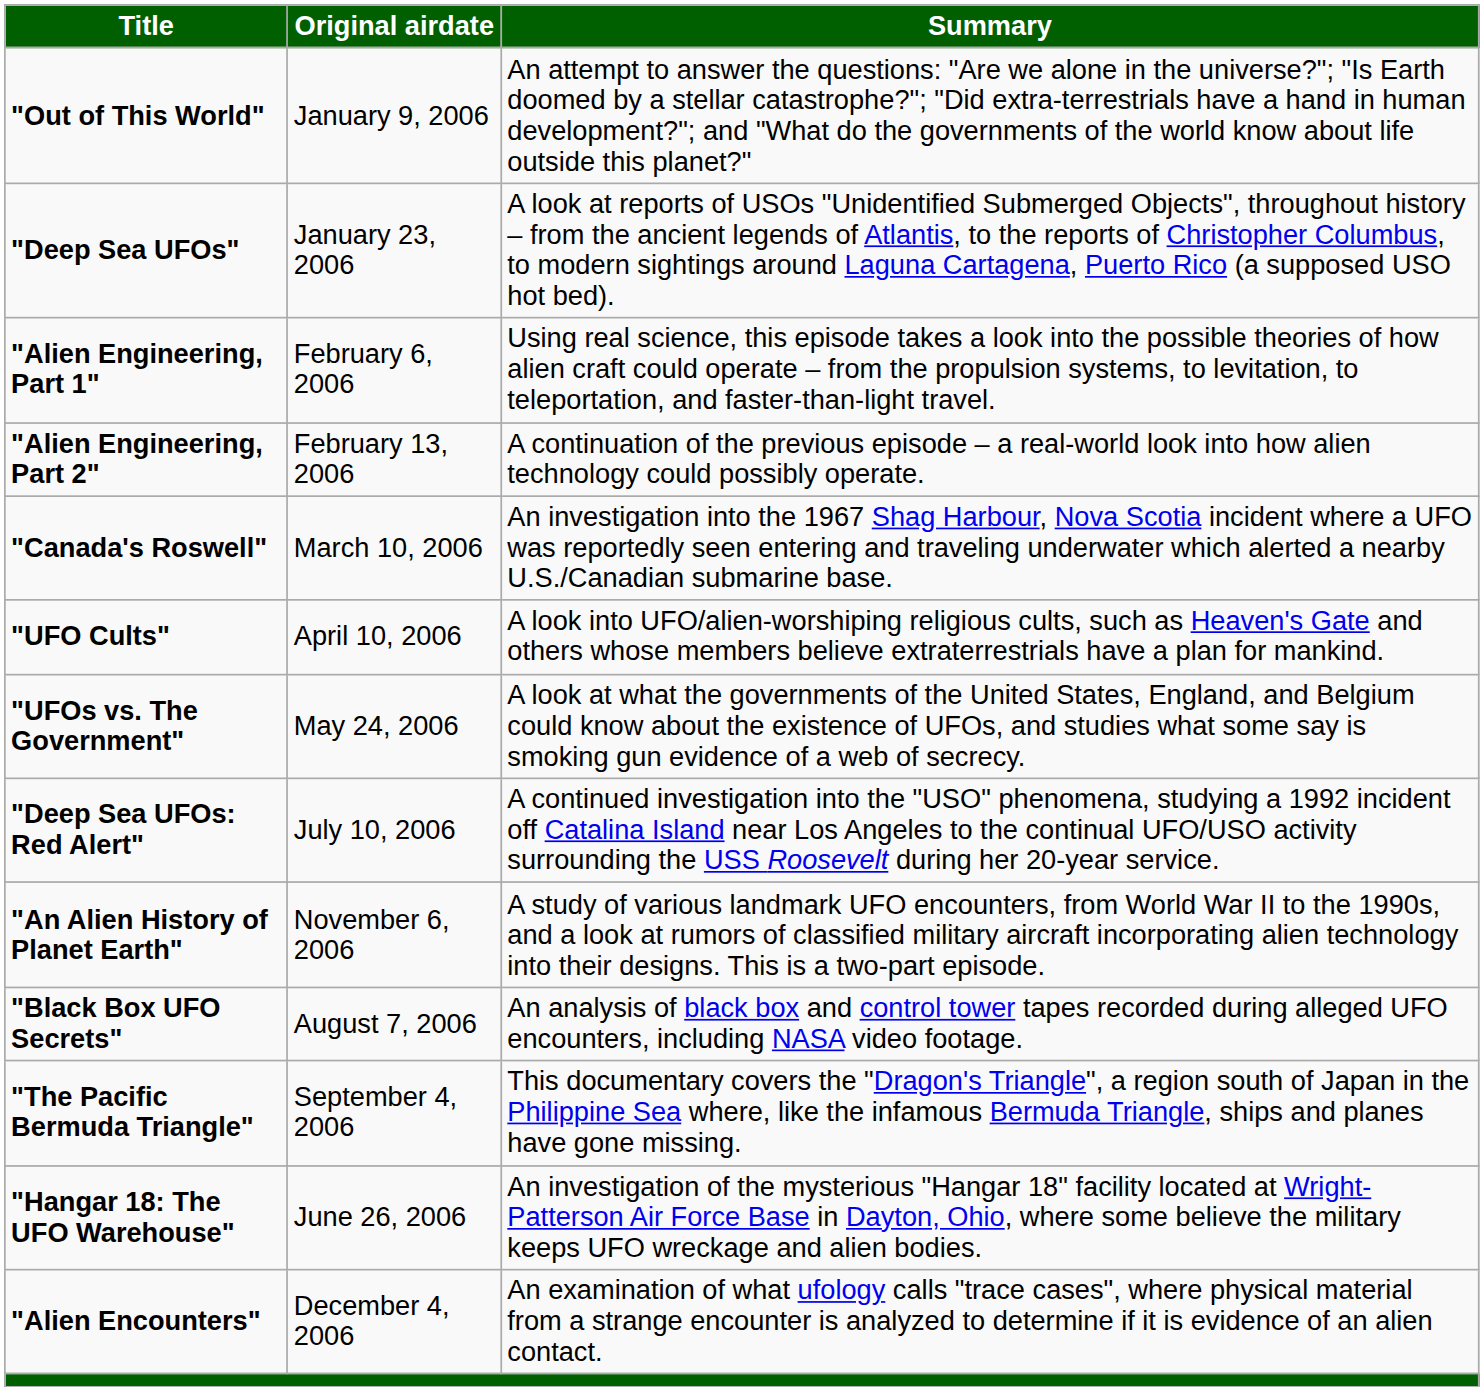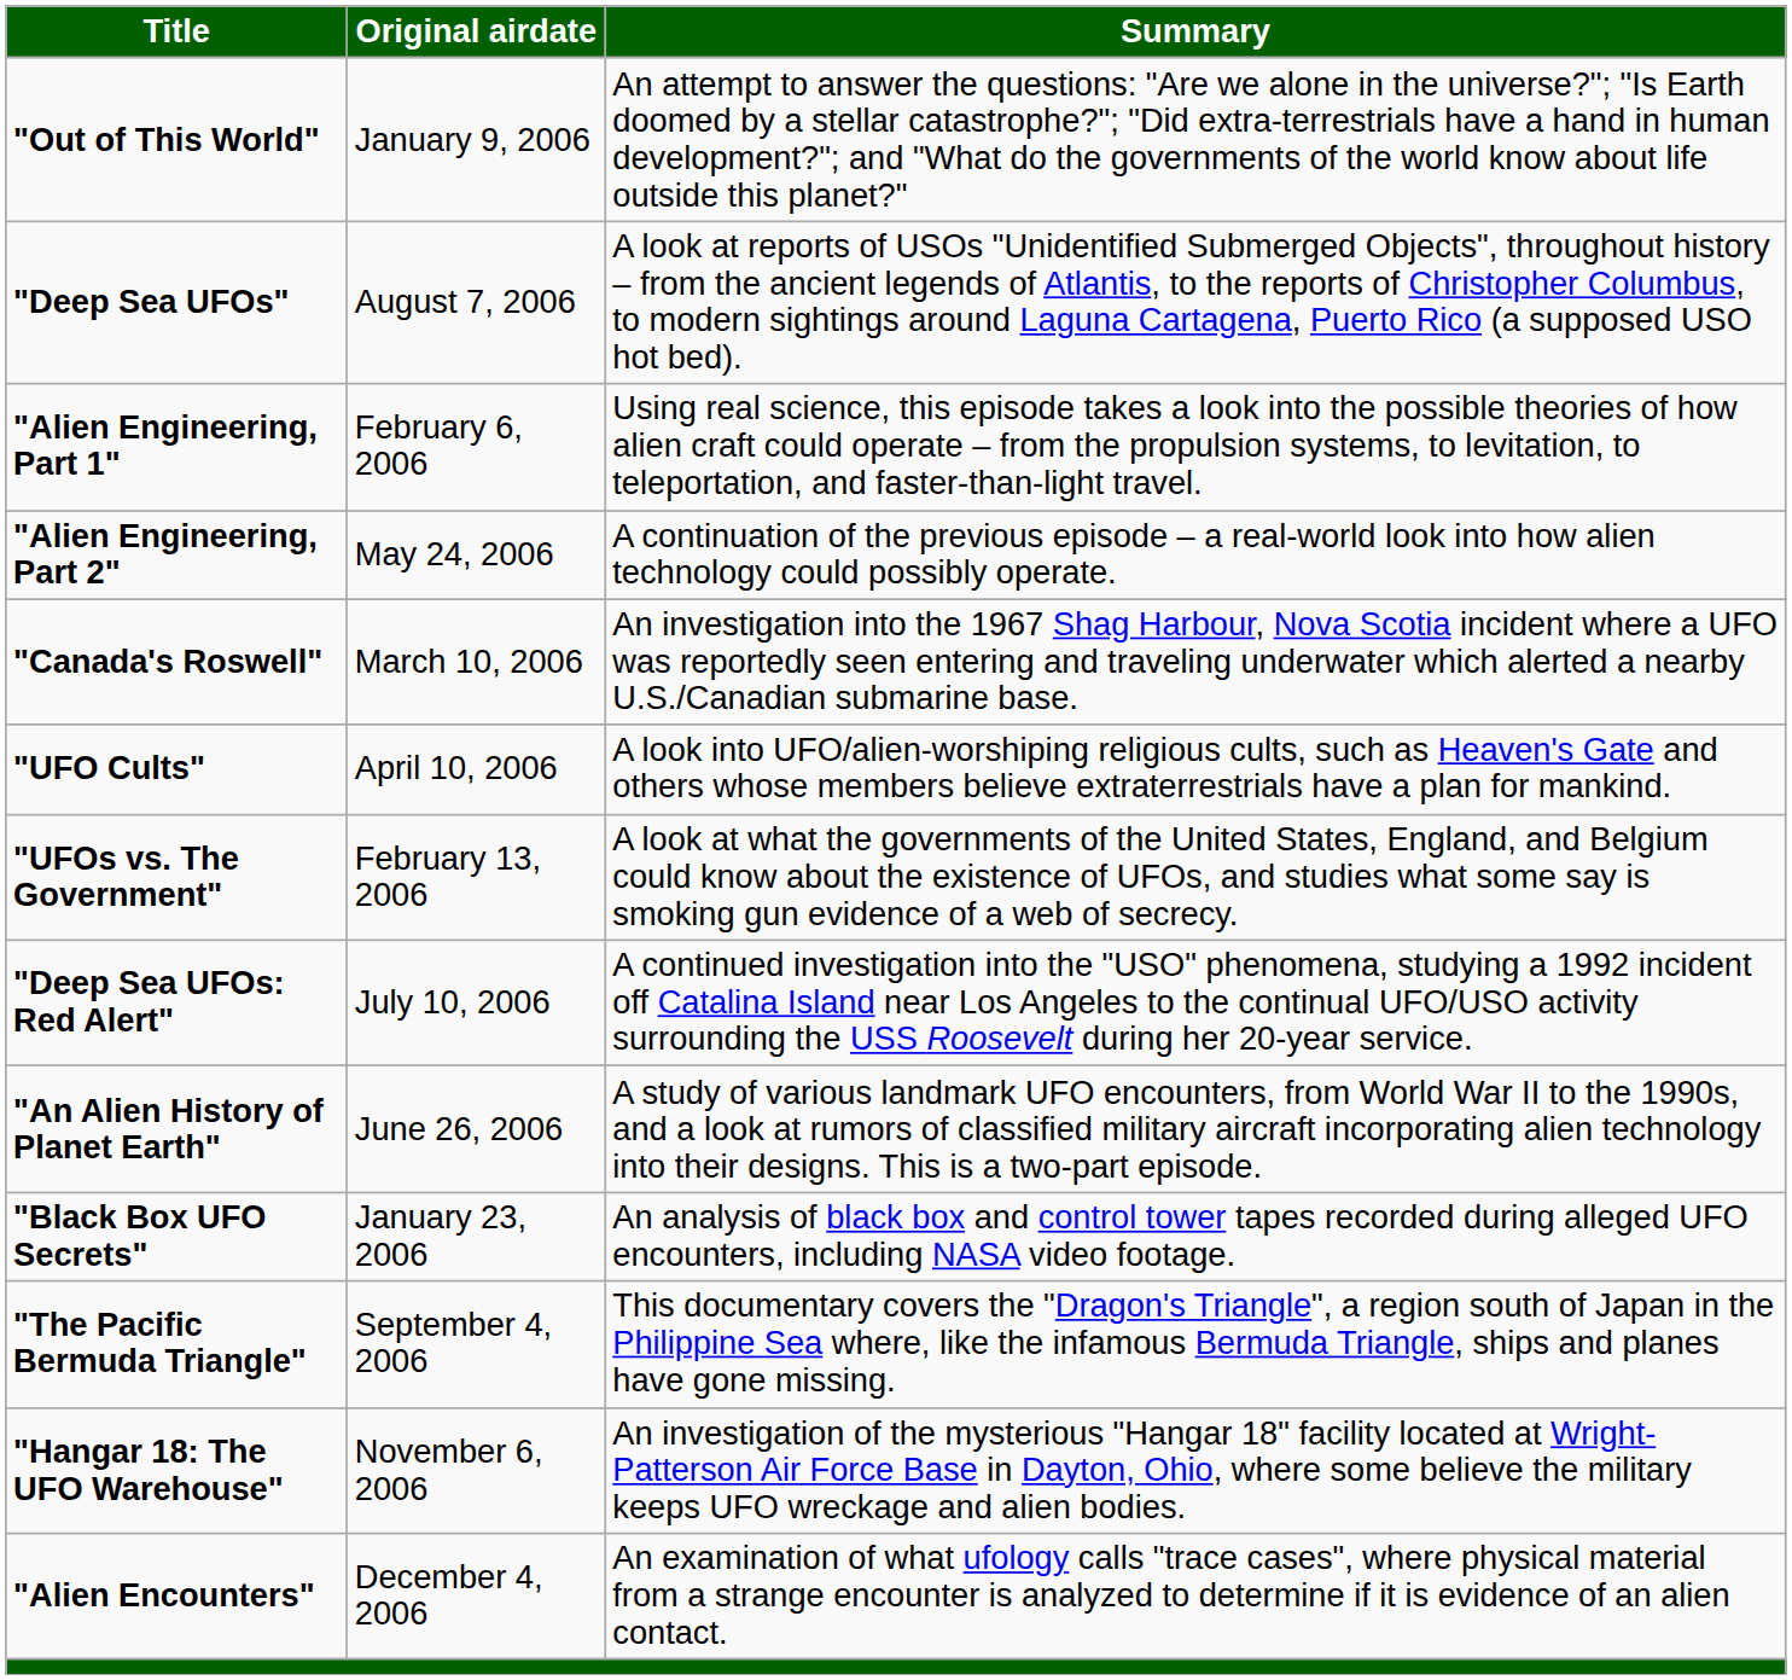 <table class="wikitable">
 <tr>
 <th style="background:#006000; color:#fff; width:10%;">Title</th>
 <th style="background:#006000; color:#fff; width:7%;">Original airdate</th>
 <th style="background:#006000; color:#fff; width:40%;">Summary</th>
 </tr>
 <tr>
 <td><strong>"Out of This World"</strong></td>
 <td>January 9, 2006</td>
 <td>An attempt to answer the questions: "Are we alone in the universe?"; "Is Earth doomed by a stellar catastrophe?"; "Did extra-terrestrials have a hand in human development?"; and "What do the governments of the world know about life outside this planet?"</td>
 </tr>
 <tr>
 <td><strong>"Deep Sea UFOs"</strong></td>
-<td>January 23, 2006</td>
+<td>August 7, 2006</td>
 <td>A look at reports of USOs "Unidentified Submerged Objects", throughout history – from the ancient legends of <a href='#'>Atlantis</a>, to the reports of <a href='#'>Christopher Columbus</a>, to modern sightings around <a href='#'>Laguna Cartagena</a>, <a href='#'>Puerto Rico</a> (a supposed USO hot bed).</td>
 </tr>
 <tr>
 <td><strong>"Alien Engineering, Part 1"</strong></td>
 <td>February 6, 2006</td>
 <td>Using real science, this episode takes a look into the possible theories of how alien craft could operate – from the propulsion systems, to levitation, to teleportation, and faster-than-light travel.</td>
 </tr>
 <tr>
 <td><strong>"Alien Engineering, Part 2"</strong></td>
-<td>February 13, 2006</td>
+<td>May 24, 2006</td>
 <td>A continuation of the previous episode – a real-world look into how alien technology could possibly operate.</td>
 </tr>
 <tr>
 <td><strong>"Canada's Roswell"</strong></td>
 <td>March 10, 2006</td>
 <td>An investigation into the 1967 <a href='#'>Shag Harbour</a>, <a href='#'>Nova Scotia</a> incident where a UFO was reportedly seen entering and traveling underwater which alerted a nearby U.S./Canadian submarine base.</td>
 </tr>
 <tr>
 <td><strong>"UFO Cults"</strong></td>
 <td>April 10, 2006</td>
 <td>A look into UFO/alien-worshiping religious cults, such as <a href='#'>Heaven's Gate</a> and others whose members believe extraterrestrials have a plan for mankind.</td>
 </tr>
 <tr>
 <td><strong>"UFOs vs. The Government"</strong></td>
-<td>May 24, 2006</td>
+<td>February 13, 2006</td>
 <td>A look at what the governments of the United States, England, and Belgium could know about the existence of UFOs, and studies what some say is smoking gun evidence of a web of secrecy.</td>
 </tr>
 <tr>
 <td><strong>"Deep Sea UFOs: Red Alert"</strong></td>
 <td>July 10, 2006</td>
 <td>A continued investigation into the "USO" phenomena, studying a 1992 incident off <a href='#'>Catalina Island</a> near Los Angeles to the continual UFO/USO activity surrounding the <a href='#'>USS <em>Roosevelt</em></a> during her 20-year service.</td>
 </tr>
 <tr>
 <td><strong>"An Alien History of Planet Earth"</strong></td>
-<td>November 6, 2006</td>
+<td>June 26, 2006</td>
 <td>A study of various landmark UFO encounters, from World War II to the 1990s, and a look at rumors of classified military aircraft incorporating alien technology into their designs. This is a two-part episode.</td>
 </tr>
 <tr>
 <td><strong>"Black Box UFO Secrets"</strong></td>
-<td>August 7, 2006</td>
+<td>January 23, 2006</td>
 <td>An analysis of <a href='#'>black box</a> and <a href='#'>control tower</a> tapes recorded during alleged UFO encounters, including <a href='#'>NASA</a> video footage.</td>
 </tr>
 <tr>
 <td><strong>"The Pacific Bermuda Triangle"</strong></td>
 <td>September 4, 2006</td>
 <td>This documentary covers the "<a href='#'>Dragon's Triangle</a>", a region south of Japan in the <a href='#'>Philippine Sea</a> where, like the infamous <a href='#'>Bermuda Triangle</a>, ships and planes have gone missing.</td>
 </tr>
 <tr>
 <td><strong>"Hangar 18: The UFO Warehouse"</strong></td>
-<td>June 26, 2006</td>
+<td>November 6, 2006</td>
 <td>An investigation of the mysterious "Hangar 18" facility located at <a href='#'>Wright-Patterson Air Force Base</a> in <a href='#'>Dayton, Ohio</a>, where some believe the military keeps UFO wreckage and alien bodies.</td>
 </tr>
 <tr>
 <td><strong>"Alien Encounters"</strong></td>
 <td>December 4, 2006</td>
 <td>An examination of what <a href='#'>ufology</a> calls "trace cases", where physical material from a strange encounter is analyzed to determine if it is evidence of an alien contact.</td>
 </tr>
 <tr>
 <td style="background:#006000;" colspan="5"></td>
 </tr>
 </table>
